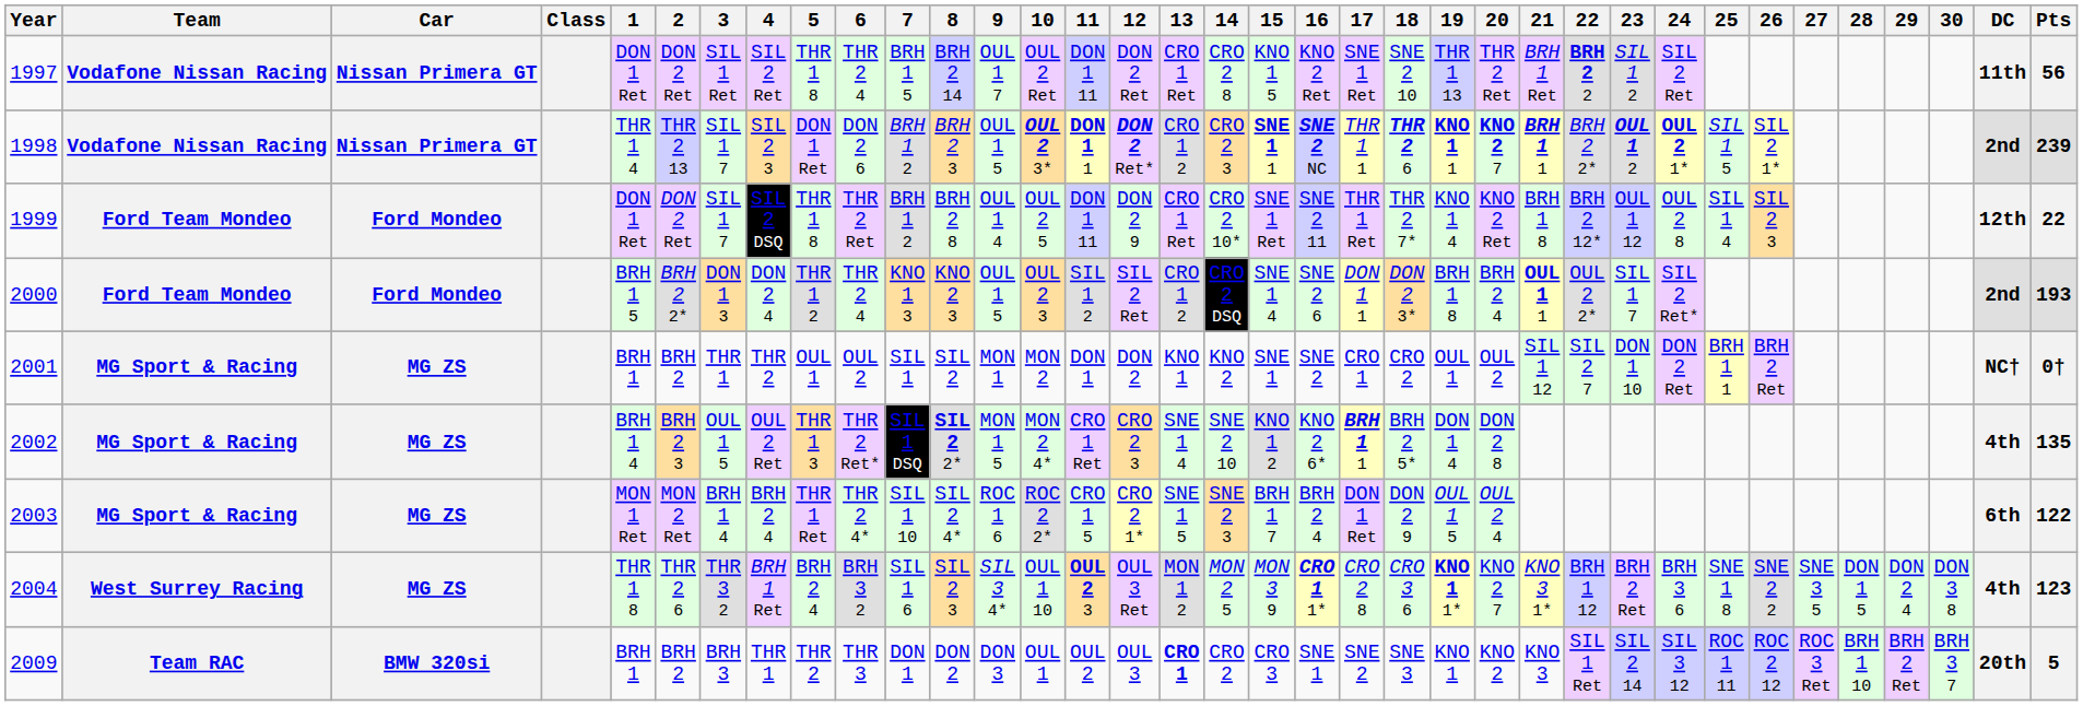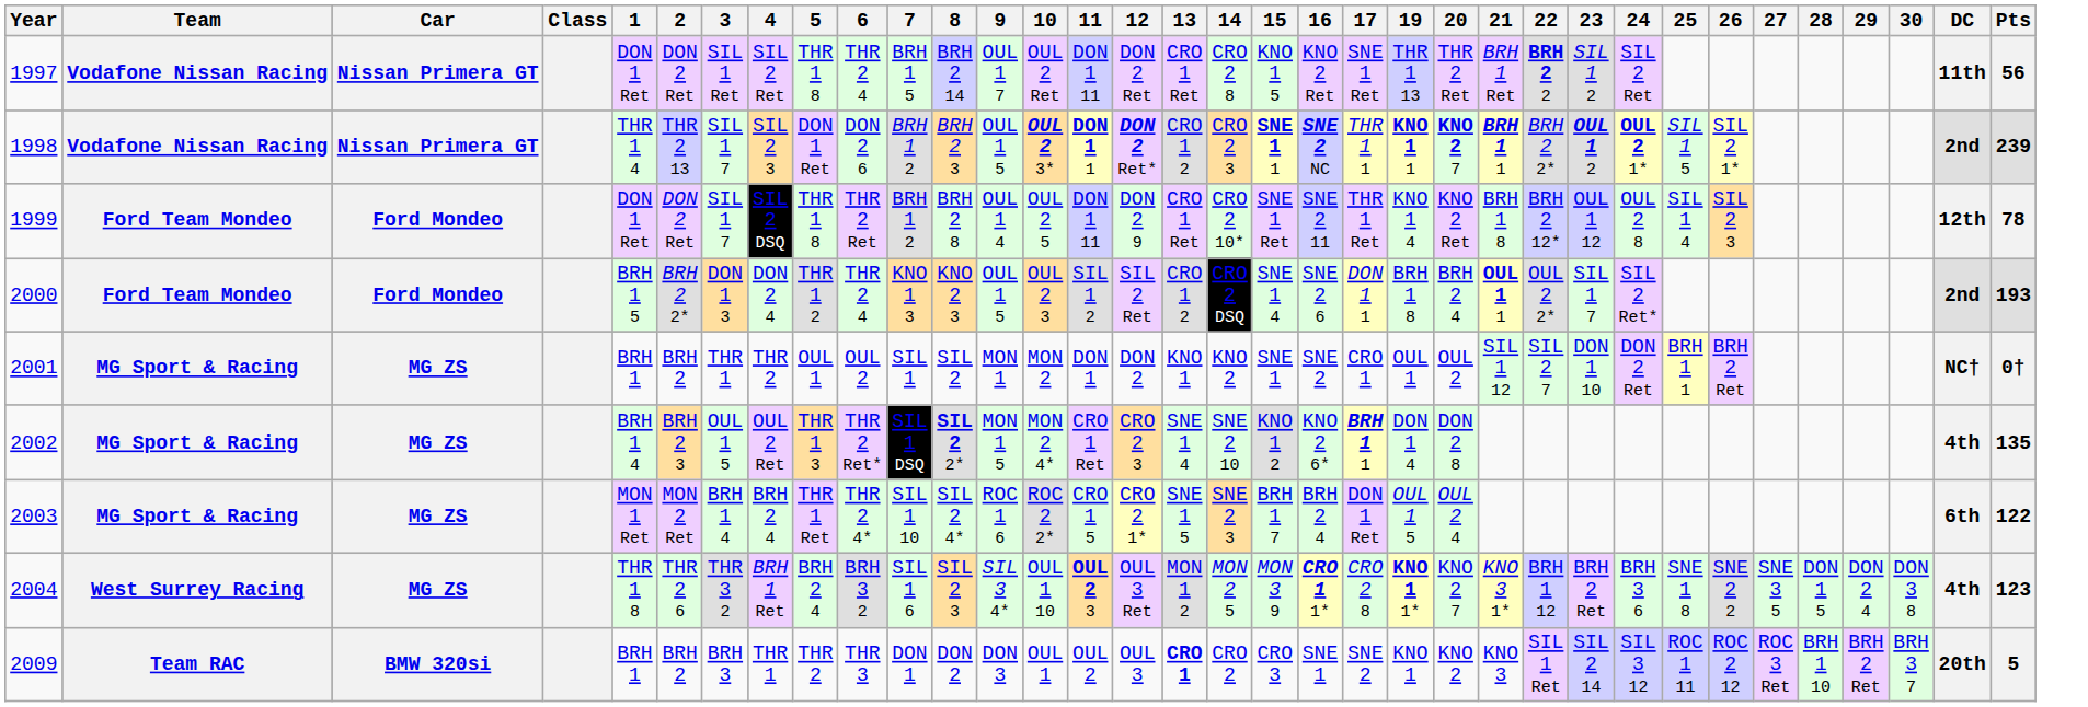 <table class="wikitable" style="text-align:center; font-size:85%">
 <tr>
 <th>Year</th>
 <th>Team</th>
 <th>Car</th>
 <th>Class</th>
 <th>1</th>
 <th>2</th>
 <th>3</th>
 <th>4</th>
 <th>5</th>
 <th>6</th>
 <th>7</th>
 <th>8</th>
 <th>9</th>
 <th>10</th>
 <th>11</th>
 <th>12</th>
 <th>13</th>
 <th>14</th>
 <th>15</th>
 <th>16</th>
 <th>17</th>
-<th>18</th>
 <th>19</th>
 <th>20</th>
 <th>21</th>
 <th>22</th>
 <th>23</th>
 <th>24</th>
 <th>25</th>
 <th>26</th>
 <th>27</th>
 <th>28</th>
 <th>29</th>
 <th>30</th>
 <th>DC</th>
 <th>Pts</th>
 </tr>
 <tr>
 <td><a href='#'>1997</a></td>
 <th nowrap><a href='#'>Vodafone Nissan Racing</a></th>
 <th nowrap><a href='#'>Nissan Primera GT</a></th>
 <th></th>
 <td style="background:#EFCFFF;"><a href='#'>DON<br>1</a><br><small>Ret</small></td>
 <td style="background:#EFCFFF;"><a href='#'>DON<br>2</a><br><small>Ret</small></td>
 <td style="background:#EFCFFF;"><a href='#'>SIL<br>1</a><br><small>Ret</small></td>
 <td style="background:#EFCFFF;"><a href='#'>SIL<br>2</a><br><small>Ret</small></td>
 <td style="background:#DFFFDF;"><a href='#'>THR<br>1</a><br><small>8</small></td>
 <td style="background:#DFFFDF;"><a href='#'>THR<br>2</a><br><small>4</small></td>
 <td style="background:#DFFFDF;"><a href='#'>BRH<br>1</a><br><small>5</small></td>
 <td style="background:#CFCFFF;"><a href='#'>BRH<br>2</a><br><small>14</small></td>
 <td style="background:#DFFFDF;"><a href='#'>OUL<br>1</a><br><small>7</small></td>
 <td style="background:#EFCFFF;"><a href='#'>OUL<br>2</a><br><small>Ret</small></td>
 <td style="background:#CFCFFF;"><a href='#'>DON<br>1</a><br><small>11</small></td>
 <td style="background:#EFCFFF;"><a href='#'>DON<br>2</a><br><small>Ret</small></td>
 <td style="background:#EFCFFF;"><a href='#'>CRO<br>1</a><br><small>Ret</small></td>
 <td style="background:#DFFFDF;"><a href='#'>CRO<br>2</a><br><small>8</small></td>
 <td style="background:#DFFFDF;"><a href='#'>KNO<br>1</a><br><small>5</small></td>
 <td style="background:#EFCFFF;"><a href='#'>KNO<br>2</a><br><small>Ret</small></td>
 <td style="background:#EFCFFF;"><a href='#'>SNE<br>1</a><br><small>Ret</small></td>
-<td style="background:#DFFFDF;"><a href='#'>SNE<br>2</a><br><small>10</small></td>
 <td style="background:#CFCFFF;"><a href='#'>THR<br>1</a><br><small>13</small></td>
 <td style="background:#EFCFFF;"><a href='#'>THR<br>2</a><br><small>Ret</small></td>
 <td style="background:#EFCFFF;"><em><a href='#'>BRH<br>1</a></em><br><small>Ret</small></td>
 <td style="background:#DFDFDF;"><strong><a href='#'>BRH<br>2</a></strong><br><small>2</small></td>
 <td style="background:#DFDFDF;"><em><a href='#'>SIL<br>1</a></em><br><small>2</small></td>
 <td style="background:#EFCFFF;"><a href='#'>SIL<br>2</a><br><small>Ret</small></td>
 <td></td>
 <td></td>
 <td></td>
 <td></td>
 <td></td>
 <td></td>
 <th>11th</th>
 <th>56</th>
 </tr>
 <tr>
 <td><a href='#'>1998</a></td>
 <th nowrap><a href='#'>Vodafone Nissan Racing</a></th>
 <th nowrap><a href='#'>Nissan Primera GT</a></th>
 <th></th>
 <td style="background:#DFFFDF;"><a href='#'>THR<br>1</a><br><small>4</small></td>
 <td style="background:#CFCFFF;"><a href='#'>THR<br>2</a><br><small>13</small></td>
 <td style="background:#DFFFDF;"><a href='#'>SIL<br>1</a><br><small>7</small></td>
 <td style="background:#FFDF9F;"><a href='#'>SIL<br>2</a><br><small>3</small></td>
 <td style="background:#EFCFFF;"><a href='#'>DON<br>1</a><br><small>Ret</small></td>
 <td style="background:#DFFFDF;"><a href='#'>DON<br>2</a><br><small>6</small></td>
 <td style="background:#DFDFDF;"><em><a href='#'>BRH<br>1</a></em><br><small>2</small></td>
 <td style="background:#FFDF9F;"><em><a href='#'>BRH<br>2</a></em><br><small>3</small></td>
 <td style="background:#DFFFDF;"><a href='#'>OUL<br>1</a><br><small>5</small></td>
 <td style="background:#FFDF9F;"><strong><em><a href='#'>OUL<br>2</a></em></strong><br><small>3*</small></td>
 <td style="background:#FFFFBF;"><strong><a href='#'>DON<br>1</a></strong><br><small>1</small></td>
 <td style="background:#EFCFFF;"><strong><em><a href='#'>DON<br>2</a></em></strong><br><small>Ret*</small></td>
 <td style="background:#DFDFDF;"><a href='#'>CRO<br>1</a><br><small>2</small></td>
 <td style="background:#FFDF9F;"><a href='#'>CRO<br>2</a><br><small>3</small></td>
 <td style="background:#FFFFBF;"><strong><a href='#'>SNE<br>1</a></strong><br><small>1</small></td>
 <td style="background:#CFCFFF;"><strong><em><a href='#'>SNE<br>2</a></em></strong><br><small>NC</small></td>
 <td style="background:#FFFFBF;"><em><a href='#'>THR<br>1</a></em><br><small>1</small></td>
-<td style="background:#DFFFDF;"><strong><em><a href='#'>THR<br>2</a></em></strong><br><small>6</small></td>
 <td style="background:#FFFFBF;"><strong><a href='#'>KNO<br>1</a></strong><br><small>1</small></td>
 <td style="background:#DFFFDF;"><strong><a href='#'>KNO<br>2</a></strong><br><small>7</small></td>
 <td style="background:#FFFFBF;"><strong><em><a href='#'>BRH<br>1</a></em></strong><br><small>1</small></td>
 <td style="background:#DFDFDF;"><em><a href='#'>BRH<br>2</a></em><br><small>2*</small></td>
 <td style="background:#DFDFDF;"><strong><em><a href='#'>OUL<br>1</a></em></strong><br><small>2</small></td>
 <td style="background:#FFFFBF;"><strong><a href='#'>OUL<br>2</a></strong><br><small>1*</small></td>
 <td style="background:#DFFFDF;"><em><a href='#'>SIL<br>1</a></em><br><small>5</small></td>
 <td style="background:#FFFFBF;"><a href='#'>SIL<br>2</a><br><small>1*</small></td>
 <td></td>
 <td></td>
 <td></td>
 <td></td>
 <td style="background:#DFDFDF;"><strong>2nd</strong></td>
 <td style="background:#DFDFDF;"><strong>239</strong></td>
 </tr>
 <tr>
 <td><a href='#'>1999</a></td>
 <th nowrap><a href='#'>Ford Team Mondeo</a></th>
 <th nowrap><a href='#'>Ford Mondeo</a></th>
 <th></th>
 <td style="background:#EFCFFF;"><a href='#'>DON<br>1</a><br><small>Ret</small></td>
 <td style="background:#EFCFFF;"><em><a href='#'>DON<br>2</a></em><br><small>Ret</small></td>
 <td style="background:#DFFFDF;"><a href='#'>SIL<br>1</a><br><small>7</small></td>
 <td style="background:#000; color:#fff;"><a href='#'><span>SIL<br>2</span></a><br><small>DSQ</small></td>
 <td style="background:#DFFFDF;"><a href='#'>THR<br>1</a><br><small>8</small></td>
 <td style="background:#EFCFFF;"><a href='#'>THR<br>2</a><br><small>Ret</small></td>
 <td style="background:#DFDFDF;"><a href='#'>BRH<br>1</a><br><small>2</small></td>
 <td style="background:#DFFFDF;"><a href='#'>BRH<br>2</a><br><small>8</small></td>
 <td style="background:#DFFFDF;"><a href='#'>OUL<br>1</a><br><small>4</small></td>
 <td style="background:#DFFFDF;"><a href='#'>OUL<br>2</a><br><small>5</small></td>
 <td style="background:#CFCFFF;"><a href='#'>DON<br>1</a><br><small>11</small></td>
 <td style="background:#DFFFDF;"><a href='#'>DON<br>2</a><br><small>9</small></td>
 <td style="background:#EFCFFF;"><a href='#'>CRO<br>1</a><br><small>Ret</small></td>
 <td style="background:#DFFFDF;"><a href='#'>CRO<br>2</a><br><small>10*</small></td>
 <td style="background:#EFCFFF;"><a href='#'>SNE<br>1</a><br><small>Ret</small></td>
 <td style="background:#CFCFFF;"><a href='#'>SNE<br>2</a><br><small>11</small></td>
 <td style="background:#EFCFFF;"><a href='#'>THR<br>1</a><br><small>Ret</small></td>
-<td style="background:#DFFFDF;"><a href='#'>THR<br>2</a><br><small>7*</small></td>
 <td style="background:#DFFFDF;"><a href='#'>KNO<br>1</a><br><small>4</small></td>
 <td style="background:#EFCFFF;"><a href='#'>KNO<br>2</a><br><small>Ret</small></td>
 <td style="background:#DFFFDF;"><a href='#'>BRH<br>1</a><br><small>8</small></td>
 <td style="background:#CFCFFF;"><a href='#'>BRH<br>2</a><br><small>12*</small></td>
 <td style="background:#CFCFFF;"><a href='#'>OUL<br>1</a><br><small>12</small></td>
 <td style="background:#DFFFDF;"><a href='#'>OUL<br>2</a><br><small>8</small></td>
 <td style="background:#DFFFDF;"><a href='#'>SIL<br>1</a><br><small>4</small></td>
 <td style="background:#FFDF9F;"><a href='#'>SIL<br>2</a><br><small>3</small></td>
 <td></td>
 <td></td>
 <td></td>
 <td></td>
 <th>12th</th>
-<th>22</th>
+<th>78</th>
 </tr>
 <tr>
 <td><a href='#'>2000</a></td>
 <th nowrap><a href='#'>Ford Team Mondeo</a></th>
 <th nowrap><a href='#'>Ford Mondeo</a></th>
 <th><span></span></th>
 <td style="background:#DFFFDF;"><a href='#'>BRH<br>1</a><br><small>5</small></td>
 <td style="background:#DFDFDF;"><em><a href='#'>BRH<br>2</a></em><br><small>2*</small></td>
 <td style="background:#FFDF9F;"><a href='#'>DON<br>1</a><br><small>3</small></td>
 <td style="background:#DFFFDF;"><a href='#'>DON<br>2</a><br><small>4</small></td>
 <td style="background:#DFDFDF;"><a href='#'>THR<br>1</a><br><small>2</small></td>
 <td style="background:#DFFFDF;"><a href='#'>THR<br>2</a><br><small>4</small></td>
 <td style="background:#FFDF9F;"><a href='#'>KNO<br>1</a><br><small>3</small></td>
 <td style="background:#FFDF9F;"><a href='#'>KNO<br>2</a><br><small>3</small></td>
 <td style="background:#DFFFDF;"><a href='#'>OUL<br>1</a><br><small>5</small></td>
 <td style="background:#FFDF9F;"><a href='#'>OUL<br>2</a><br><small>3</small></td>
 <td style="background:#DFDFDF;"><a href='#'>SIL<br>1</a><br><small>2</small></td>
 <td style="background:#EFCFFF;"><a href='#'>SIL<br>2</a><br><small>Ret</small></td>
 <td style="background:#DFDFDF;"><a href='#'>CRO<br>1</a><br><small>2</small></td>
 <td style="background:#000; color:#fff;"><a href='#'><span>CRO<br>2</span></a><br><small>DSQ</small></td>
 <td style="background:#DFFFDF;"><a href='#'>SNE<br>1</a><br><small>4</small></td>
 <td style="background:#DFFFDF;"><a href='#'>SNE<br>2</a><br><small>6</small></td>
 <td style="background:#FFFFBF;"><em><a href='#'>DON<br>1</a></em><br><small>1</small></td>
-<td style="background:#FFDF9F;"><em><a href='#'>DON<br>2</a></em><br><small>3*</small></td>
 <td style="background:#DFFFDF;"><a href='#'>BRH<br>1</a><br><small>8</small></td>
 <td style="background:#DFFFDF;"><a href='#'>BRH<br>2</a><br><small>4</small></td>
 <td style="background:#FFFFBF;"><strong><a href='#'>OUL<br>1</a></strong><br><small>1</small></td>
 <td style="background:#DFDFDF;"><a href='#'>OUL<br>2</a><br><small>2*</small></td>
 <td style="background:#DFFFDF;"><a href='#'>SIL<br>1</a><br><small>7</small></td>
 <td style="background:#EFCFFF;"><a href='#'>SIL<br>2</a><br><small>Ret*</small></td>
 <td></td>
 <td></td>
 <td></td>
 <td></td>
 <td></td>
 <td></td>
 <td style="background:#DFDFDF;"><strong>2nd</strong></td>
 <td style="background:#DFDFDF;"><strong>193</strong></td>
 </tr>
 <tr>
 <td><a href='#'>2001</a></td>
 <th nowrap><a href='#'>MG Sport & Racing</a></th>
 <th nowrap><a href='#'>MG ZS</a></th>
 <th><span></span></th>
 <td><a href='#'>BRH<br>1</a></td>
 <td><a href='#'>BRH<br>2</a></td>
 <td><a href='#'>THR<br>1</a></td>
 <td><a href='#'>THR<br>2</a></td>
 <td><a href='#'>OUL<br>1</a></td>
 <td><a href='#'>OUL<br>2</a></td>
 <td><a href='#'>SIL<br>1</a></td>
 <td><a href='#'>SIL<br>2</a></td>
 <td><a href='#'>MON<br>1</a></td>
 <td><a href='#'>MON<br>2</a></td>
 <td><a href='#'>DON<br>1</a></td>
 <td><a href='#'>DON<br>2</a></td>
 <td><a href='#'>KNO<br>1</a></td>
 <td><a href='#'>KNO<br>2</a></td>
 <td><a href='#'>SNE<br>1</a></td>
 <td><a href='#'>SNE<br>2</a></td>
 <td><a href='#'>CRO<br>1</a></td>
-<td><a href='#'>CRO<br>2</a></td>
 <td><a href='#'>OUL<br>1</a></td>
 <td><a href='#'>OUL<br>2</a></td>
 <td style="background:#DFFFDF;"><a href='#'>SIL<br>1</a><br><small>12</small></td>
 <td style="background:#DFFFDF;"><a href='#'>SIL<br>2</a><br><small>7</small></td>
 <td style="background:#DFFFDF;"><a href='#'>DON<br>1</a><br><small>10</small></td>
 <td style="background:#EFCFFF;"><a href='#'>DON<br>2</a><br><small>Ret</small></td>
 <td style="background:#FFFFBF;"><a href='#'>BRH<br>1</a><br><small>1</small></td>
 <td style="background:#EFCFFF;"><a href='#'>BRH<br>2</a><br><small>Ret</small></td>
 <td></td>
 <td></td>
 <td></td>
 <td></td>
 <th>NC†</th>
 <th>0†</th>
 </tr>
 <tr>
 <td><a href='#'>2002</a></td>
 <th nowrap><a href='#'>MG Sport & Racing</a></th>
 <th nowrap><a href='#'>MG ZS</a></th>
 <th><span></span></th>
 <td style="background:#DFFFDF;"><a href='#'>BRH<br>1</a><br><small>4</small></td>
 <td style="background:#FFDF9F;"><a href='#'>BRH<br>2</a><br><small>3</small></td>
 <td style="background:#DFFFDF;"><a href='#'>OUL<br>1</a><br><small>5</small></td>
 <td style="background:#EFCFFF;"><a href='#'>OUL<br>2</a><br><small>Ret</small></td>
 <td style="background:#FFDF9F;"><a href='#'>THR<br>1</a><br><small>3</small></td>
 <td style="background:#EFCFFF;"><a href='#'>THR<br>2</a><br><small>Ret*</small></td>
 <td style="background:#000; color:#fff;"><a href='#'><span>SIL<br>1</span></a><br><small>DSQ</small></td>
 <td style="background:#DFDFDF;"><strong><a href='#'>SIL<br>2</a></strong><br><small>2*</small></td>
 <td style="background:#DFFFDF;"><a href='#'>MON<br>1</a><br><small>5</small></td>
 <td style="background:#DFFFDF;"><a href='#'>MON<br>2</a><br><small>4*</small></td>
 <td style="background:#EFCFFF;"><a href='#'>CRO<br>1</a><br><small>Ret</small></td>
 <td style="background:#FFDF9F;"><a href='#'>CRO<br>2</a><br><small>3</small></td>
 <td style="background:#DFFFDF;"><a href='#'>SNE<br>1</a><br><small>4</small></td>
 <td style="background:#DFFFDF;"><a href='#'>SNE<br>2</a><br><small>10</small></td>
 <td style="background:#DFDFDF;"><a href='#'>KNO<br>1</a><br><small>2</small></td>
 <td style="background:#DFFFDF;"><a href='#'>KNO<br>2</a><br><small>6*</small></td>
 <td style="background:#FFFFBF;"><strong><em><a href='#'>BRH<br>1</a></em></strong><br><small>1</small></td>
-<td style="background:#DFFFDF;"><a href='#'>BRH<br>2</a><br><small>5*</small></td>
 <td style="background:#DFFFDF;"><a href='#'>DON<br>1</a><br><small>4</small></td>
 <td style="background:#DFFFDF;"><a href='#'>DON<br>2</a><br><small>8</small></td>
 <td></td>
 <td></td>
 <td></td>
 <td></td>
 <td></td>
 <td></td>
 <td></td>
 <td></td>
 <td></td>
 <td></td>
 <th>4th</th>
 <th>135</th>
 </tr>
 <tr>
 <td><a href='#'>2003</a></td>
 <th nowrap><a href='#'>MG Sport & Racing</a></th>
 <th nowrap><a href='#'>MG ZS</a></th>
 <th><span></span></th>
 <td style="background:#EFCFFF;"><a href='#'>MON<br>1</a><br><small>Ret</small></td>
 <td style="background:#EFCFFF;"><a href='#'>MON<br>2</a><br><small>Ret</small></td>
 <td style="background:#DFFFDF;"><a href='#'>BRH<br>1</a><br><small>4</small></td>
 <td style="background:#DFFFDF;"><a href='#'>BRH<br>2</a><br><small>4</small></td>
 <td style="background:#EFCFFF;"><a href='#'>THR<br>1</a><br><small>Ret</small></td>
 <td style="background:#DFFFDF;"><a href='#'>THR<br>2</a><br><small>4*</small></td>
 <td style="background:#DFFFDF;"><a href='#'>SIL<br>1</a><br><small>10</small></td>
 <td style="background:#DFFFDF;"><a href='#'>SIL<br>2</a><br><small>4*</small></td>
 <td style="background:#DFFFDF;"><a href='#'>ROC<br>1</a><br><small>6</small></td>
 <td style="background:#DFDFDF;"><a href='#'>ROC<br>2</a><br><small>2*</small></td>
 <td style="background:#DFFFDF;"><a href='#'>CRO<br>1</a><br><small>5</small></td>
 <td style="background:#FFFFBF;"><a href='#'>CRO<br>2</a><br><small>1*</small></td>
 <td style="background:#DFFFDF;"><a href='#'>SNE<br>1</a><br><small>5</small></td>
 <td style="background:#FFDF9F;"><a href='#'>SNE<br>2</a><br><small>3</small></td>
 <td style="background:#DFFFDF;"><a href='#'>BRH<br>1</a><br><small>7</small></td>
 <td style="background:#DFFFDF;"><a href='#'>BRH<br>2</a><br><small>4</small></td>
 <td style="background:#EFCFFF;"><a href='#'>DON<br>1</a><br><small>Ret</small></td>
-<td style="background:#DFFFDF;"><a href='#'>DON<br>2</a><br><small>9</small></td>
 <td style="background:#DFFFDF;"><em><a href='#'>OUL<br>1</a></em><br><small>5</small></td>
 <td style="background:#DFFFDF;"><em><a href='#'>OUL<br>2</a></em><br><small>4</small></td>
 <td></td>
 <td></td>
 <td></td>
 <td></td>
 <td></td>
 <td></td>
 <td></td>
 <td></td>
 <td></td>
 <td></td>
 <th>6th</th>
 <th>122</th>
 </tr>
 <tr>
 <td><a href='#'>2004</a></td>
 <th nowrap><a href='#'>West Surrey Racing</a></th>
 <th nowrap><a href='#'>MG ZS</a></th>
 <th></th>
 <td style="background:#DFFFDF;"><a href='#'>THR<br>1</a><br><small>8</small></td>
 <td style="background:#DFFFDF;"><a href='#'>THR<br>2</a><br><small>6</small></td>
 <td style="background:#DFDFDF;"><a href='#'>THR<br>3</a><br><small>2</small></td>
 <td style="background:#EFCFFF;"><em><a href='#'>BRH<br>1</a></em><br><small>Ret</small></td>
 <td style="background:#DFFFDF;"><a href='#'>BRH<br>2</a><br><small>4</small></td>
 <td style="background:#DFDFDF;"><a href='#'>BRH<br>3</a><br><small>2</small></td>
 <td style="background:#DFFFDF;"><a href='#'>SIL<br>1</a><br><small>6</small></td>
 <td style="background:#FFDF9F;"><a href='#'>SIL<br>2</a><br><small>3</small></td>
 <td style="background:#DFFFDF;"><em><a href='#'>SIL<br>3</a></em><br><small>4*</small></td>
 <td style="background:#DFFFDF;"><a href='#'>OUL<br>1</a><br><small>10</small></td>
 <td style="background:#FFDF9F;"><strong><a href='#'>OUL<br>2</a></strong><br><small>3</small></td>
 <td style="background:#EFCFFF;"><a href='#'>OUL<br>3</a><br><small>Ret</small></td>
 <td style="background:#DFDFDF;"><a href='#'>MON<br>1</a><br><small>2</small></td>
 <td style="background:#DFFFDF;"><em><a href='#'>MON<br>2</a></em><br><small>5</small></td>
 <td style="background:#DFFFDF;"><em><a href='#'>MON<br>3</a></em><br><small>9</small></td>
 <td style="background:#FFFFBF;"><strong><em><a href='#'>CRO<br>1</a></em></strong><br><small>1*</small></td>
 <td style="background:#DFFFDF;"><em><a href='#'>CRO<br>2</a></em><br><small>8</small></td>
-<td style="background:#DFFFDF;"><em><a href='#'>CRO<br>3</a></em><br><small>6</small></td>
 <td style="background:#FFFFBF;"><strong><a href='#'>KNO<br>1</a></strong><br><small>1*</small></td>
 <td style="background:#DFFFDF;"><a href='#'>KNO<br>2</a><br><small>7</small></td>
 <td style="background:#FFFFBF;"><em><a href='#'>KNO<br>3</a></em><br><small>1*</small></td>
 <td style="background:#CFCFFF;"><a href='#'>BRH<br>1</a><br><small>12</small></td>
 <td style="background:#EFCFFF;"><a href='#'>BRH<br>2</a><br><small>Ret</small></td>
 <td style="background:#DFFFDF;"><a href='#'>BRH<br>3</a><br><small>6</small></td>
 <td style="background:#DFFFDF;"><a href='#'>SNE<br>1</a><br><small>8</small></td>
 <td style="background:#DFDFDF;"><a href='#'>SNE<br>2</a><br><small>2</small></td>
 <td style="background:#DFFFDF;"><a href='#'>SNE<br>3</a><br><small>5</small></td>
 <td style="background:#DFFFDF;"><a href='#'>DON<br>1</a><br><small>5</small></td>
 <td style="background:#DFFFDF;"><a href='#'>DON<br>2</a><br><small>4</small></td>
 <td style="background:#DFFFDF;"><a href='#'>DON<br>3</a><br><small>8</small></td>
 <th>4th</th>
 <th>123</th>
 </tr>
 <tr>
 <td><a href='#'>2009</a></td>
 <th nowrap><a href='#'>Team RAC</a></th>
 <th nowrap><a href='#'>BMW 320si</a></th>
 <th></th>
 <td><a href='#'>BRH<br>1</a></td>
 <td><a href='#'>BRH<br>2</a></td>
 <td><a href='#'>BRH<br>3</a></td>
 <td><a href='#'>THR<br>1</a></td>
 <td><a href='#'>THR<br>2</a></td>
 <td><a href='#'>THR<br>3</a></td>
 <td><a href='#'>DON<br>1</a></td>
 <td><a href='#'>DON<br>2</a></td>
 <td><a href='#'>DON<br>3</a></td>
 <td><a href='#'>OUL<br>1</a></td>
 <td><a href='#'>OUL<br>2</a></td>
 <td><a href='#'>OUL<br>3</a></td>
 <td><strong><a href='#'>CRO<br>1</a></strong></td>
 <td><a href='#'>CRO<br>2</a></td>
 <td><a href='#'>CRO<br>3</a></td>
 <td><a href='#'>SNE<br>1</a></td>
 <td><a href='#'>SNE<br>2</a></td>
-<td><a href='#'>SNE<br>3</a></td>
 <td><a href='#'>KNO<br>1</a></td>
 <td><a href='#'>KNO<br>2</a></td>
 <td><a href='#'>KNO<br>3</a></td>
 <td style="background:#EFCFFF;"><a href='#'>SIL<br>1</a><br><small>Ret</small></td>
 <td style="background:#CFCFFF;"><a href='#'>SIL<br>2</a><br><small>14</small></td>
 <td style="background:#CFCFFF;"><a href='#'>SIL<br>3</a><br><small>12</small></td>
 <td style="background:#CFCFFF;"><a href='#'>ROC<br>1</a><br><small>11</small></td>
 <td style="background:#CFCFFF;"><a href='#'>ROC<br>2</a><br><small>12</small></td>
 <td style="background:#EFCFFF;"><a href='#'>ROC<br>3</a><br><small>Ret</small></td>
 <td style="background:#DFFFDF;"><a href='#'>BRH<br>1</a><br><small>10</small></td>
 <td style="background:#EFCFFF;"><a href='#'>BRH<br>2</a><br><small>Ret</small></td>
 <td style="background:#DFFFDF;"><a href='#'>BRH<br>3</a><br><small>7</small></td>
 <th>20th</th>
 <th>5</th>
 </tr>
 </table>
